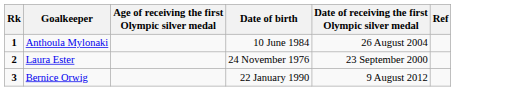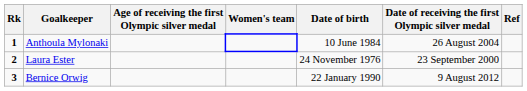 <table class="wikitable" style="text-align: center; font-size: 90%; margin-left: 1em;">
 <tr>
 <th>Rk</th>
 <th>Goalkeeper</th>
 <th>Age of receiving the first<br>Olympic silver medal</th>
+<th>Women's team</th>
 <th>Date of birth</th>
 <th>Date of receiving the first<br>Olympic silver medal</th>
 <th>Ref</th>
 </tr>
 <tr>
 <td><strong>1</strong></td>
 <td style="text-align: left;" data-sort-value="Mylonaki, Anthoula"><a href='#'>Anthoula Mylonaki</a></td>
 <td style="text-align: left;"><strong></strong></td>
+<td style="border: 2px solid blue; text-align: left;"></td>
 <td style="text-align: right;">10 June 1984</td>
 <td style="text-align: right;">26 August 2004</td>
 <td></td>
 </tr>
 <tr>
 <td><strong>2</strong></td>
 <td style="text-align: left;" data-sort-value="Ester, Laura"><a href='#'>Laura Ester</a></td>
 <td style="text-align: left;"><strong></strong></td>
+<td style="text-align: left;"></td>
 <td style="text-align: right;">24 November 1976</td>
 <td style="text-align: right;">23 September 2000</td>
 <td></td>
 </tr>
 <tr>
 <td><strong>3</strong></td>
 <td style="text-align: left;" data-sort-value="Orwig, Bernice"><a href='#'>Bernice Orwig</a></td>
 <td style="text-align: left;"><strong></strong></td>
+<td style="text-align: left;"></td>
 <td style="text-align: right;">22 January 1990</td>
 <td style="text-align: right;">9 August 2012</td>
 <td></td>
 </tr>
 </table>
